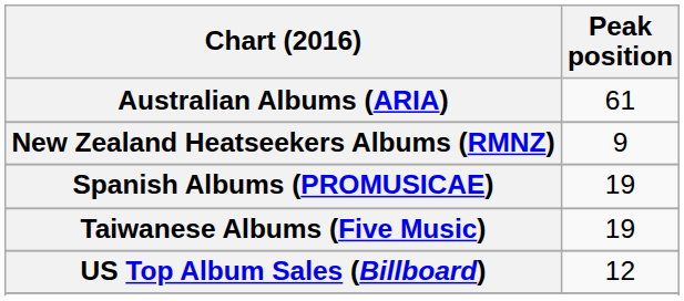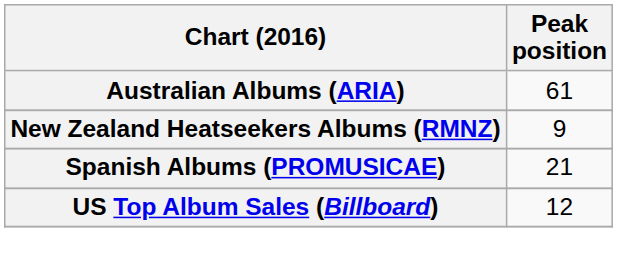 <table class="wikitable sortable plainrowheaders" style="text-align:center">
 <tr>
 <th scope="col">Chart (2016)</th>
 <th scope="col">Peak<br> position</th>
 </tr>
 <tr>
 <th scope="row">Australian Albums (<a href='#'>ARIA</a>)</th>
 <td>61</td>
 </tr>
 <tr>
 </tr>
 <tr>
 </tr>
 <tr>
 </tr>
 <tr>
 </tr>
 <tr>
 </tr>
 <tr>
 </tr>
 <tr>
 </tr>
 <tr>
 </tr>
 <tr>
 </tr>
 <tr>
 </tr>
 <tr>
 <th scope="row">New Zealand Heatseekers Albums (<a href='#'>RMNZ</a>)</th>
 <td>9</td>
 </tr>
 <tr>
 </tr>
 <tr>
 <th scope="row">Spanish Albums (<a href='#'>PROMUSICAE</a>)</th>
-<td>19</td>
+<td>21</td>
 </tr>
 <tr>
-</tr>
-<tr>
-<th scope="row">Taiwanese Albums (<a href='#'>Five Music</a>)</th>
-<td>19</td>
 </tr>
 <tr>
 </tr>
 <tr>
 </tr>
 <tr>
 <th scope="row">US <a href='#'>Top Album Sales</a> (<em><a href='#'>Billboard</a></em>)</th>
 <td>12</td>
 </tr>
 <tr>
 </tr>
 <tr>
 </tr>
 </table>
